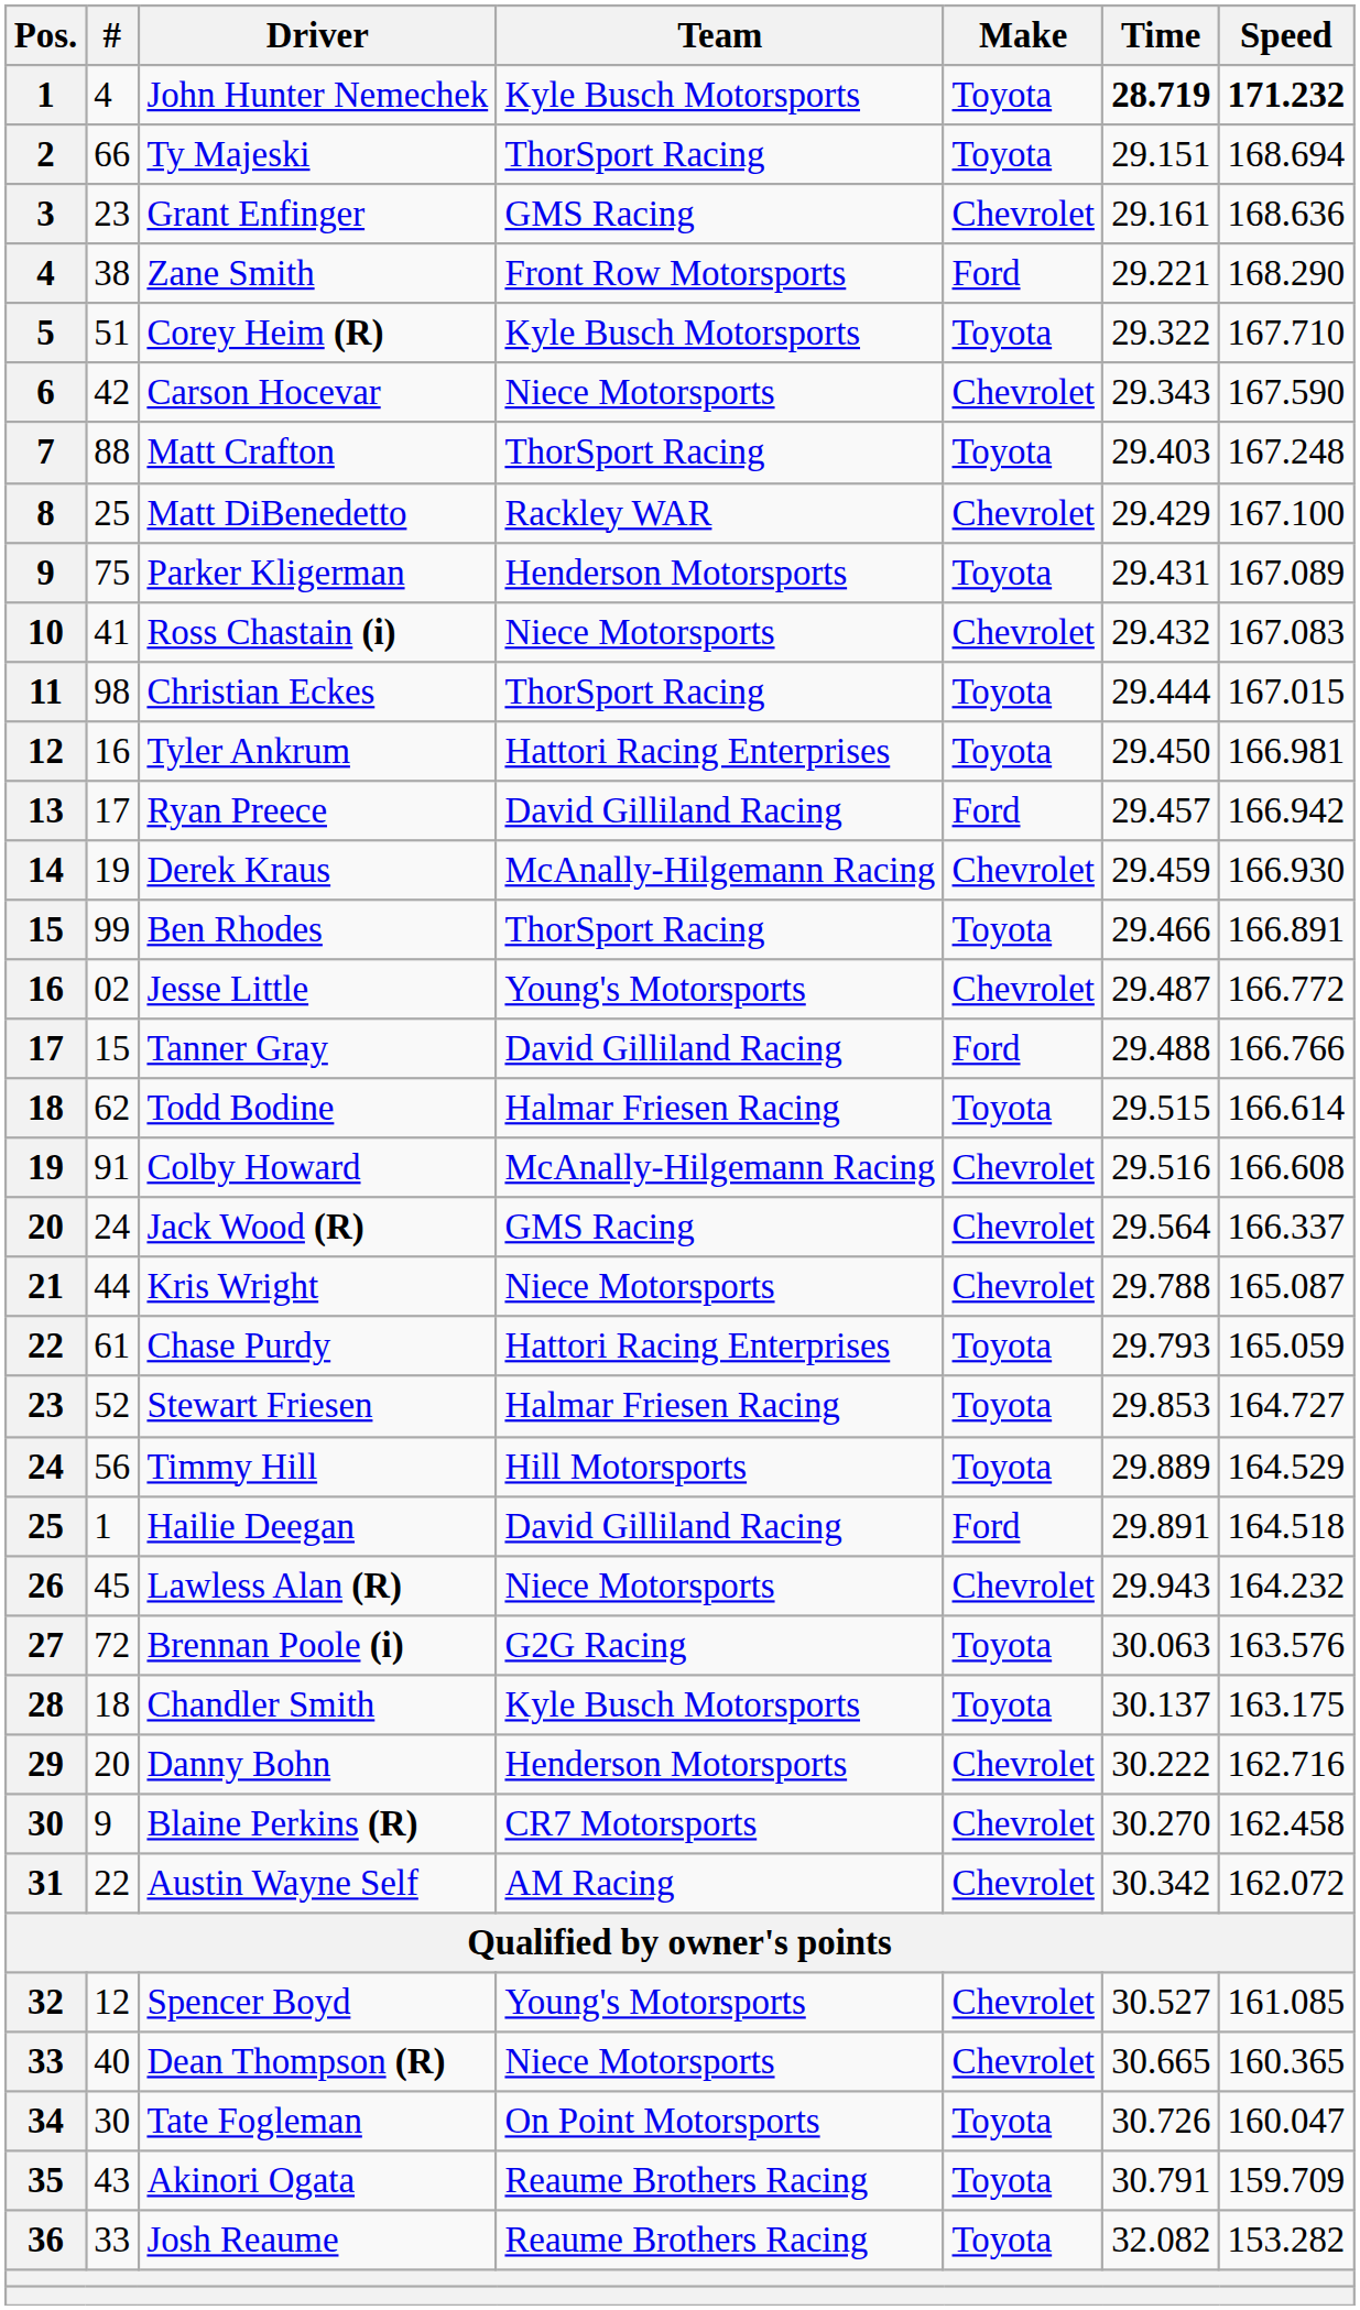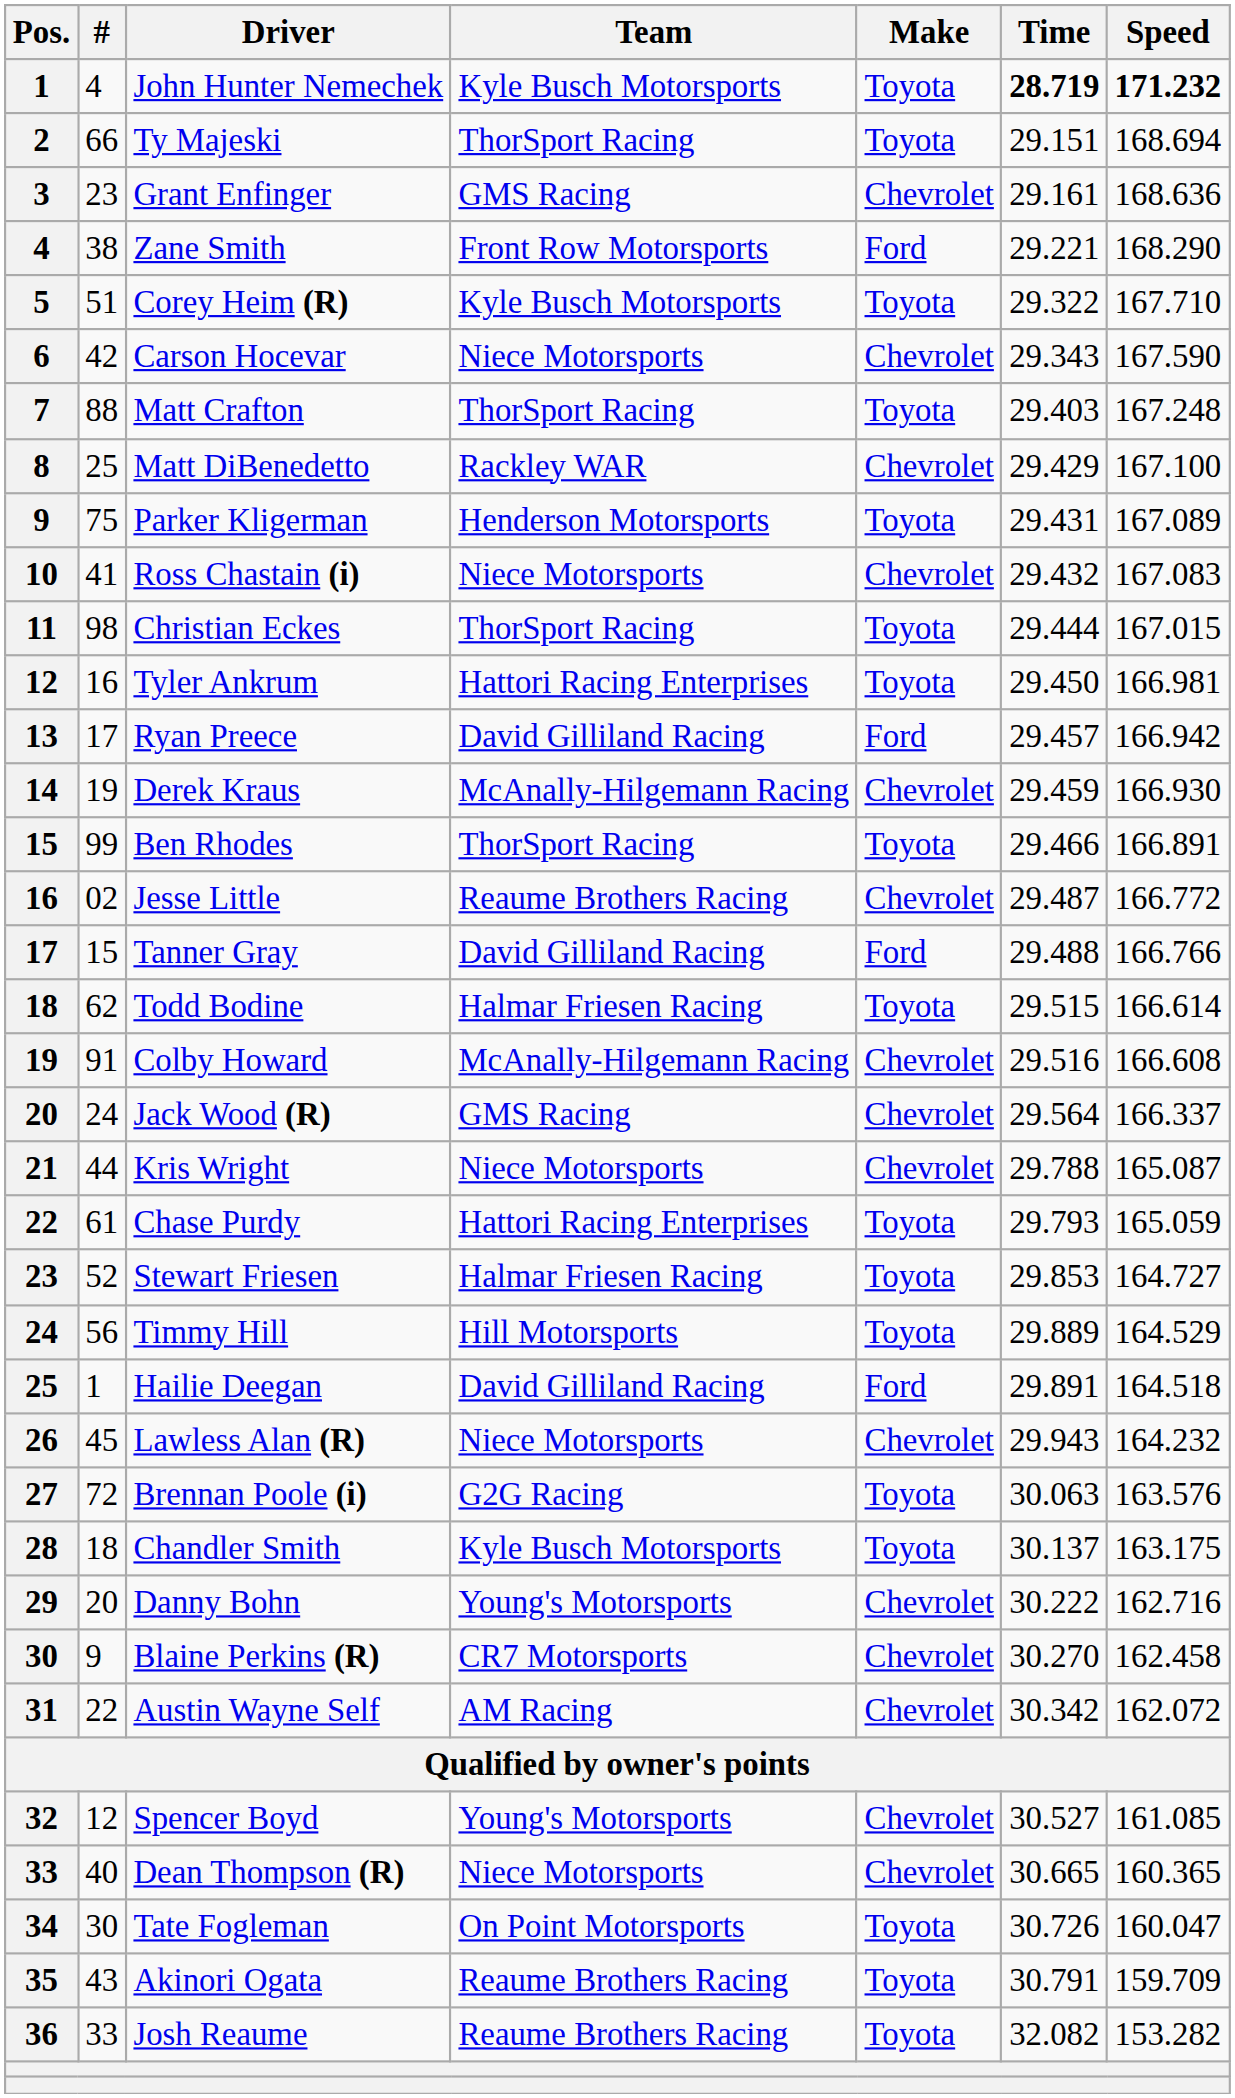 <table class="wikitable" style="font-size:95%">
 <tr>
 <th>Pos.</th>
 <th>#</th>
 <th>Driver</th>
 <th>Team</th>
 <th>Make</th>
 <th>Time</th>
 <th>Speed</th>
 </tr>
 <tr>
 <th>1</th>
 <td>4</td>
 <td><a href='#'>John Hunter Nemechek</a></td>
 <td><a href='#'>Kyle Busch Motorsports</a></td>
 <td><a href='#'>Toyota</a></td>
 <td><strong>28.719</strong></td>
 <td><strong>171.232</strong></td>
 </tr>
 <tr>
 <th>2</th>
 <td>66</td>
 <td><a href='#'>Ty Majeski</a></td>
 <td><a href='#'>ThorSport Racing</a></td>
 <td><a href='#'>Toyota</a></td>
 <td>29.151</td>
 <td>168.694</td>
 </tr>
 <tr>
 <th>3</th>
 <td>23</td>
 <td><a href='#'>Grant Enfinger</a></td>
 <td><a href='#'>GMS Racing</a></td>
 <td><a href='#'>Chevrolet</a></td>
 <td>29.161</td>
 <td>168.636</td>
 </tr>
 <tr>
 <th>4</th>
 <td>38</td>
 <td><a href='#'>Zane Smith</a></td>
 <td><a href='#'>Front Row Motorsports</a></td>
 <td><a href='#'>Ford</a></td>
 <td>29.221</td>
 <td>168.290</td>
 </tr>
 <tr>
 <th>5</th>
 <td>51</td>
 <td><a href='#'>Corey Heim</a> <strong>(R)</strong></td>
 <td><a href='#'>Kyle Busch Motorsports</a></td>
 <td><a href='#'>Toyota</a></td>
 <td>29.322</td>
 <td>167.710</td>
 </tr>
 <tr>
 <th>6</th>
 <td>42</td>
 <td><a href='#'>Carson Hocevar</a></td>
 <td><a href='#'>Niece Motorsports</a></td>
 <td><a href='#'>Chevrolet</a></td>
 <td>29.343</td>
 <td>167.590</td>
 </tr>
 <tr>
 <th>7</th>
 <td>88</td>
 <td><a href='#'>Matt Crafton</a></td>
 <td><a href='#'>ThorSport Racing</a></td>
 <td><a href='#'>Toyota</a></td>
 <td>29.403</td>
 <td>167.248</td>
 </tr>
 <tr>
 <th>8</th>
 <td>25</td>
 <td><a href='#'>Matt DiBenedetto</a></td>
 <td><a href='#'>Rackley WAR</a></td>
 <td><a href='#'>Chevrolet</a></td>
 <td>29.429</td>
 <td>167.100</td>
 </tr>
 <tr>
 <th>9</th>
 <td>75</td>
 <td><a href='#'>Parker Kligerman</a></td>
 <td><a href='#'>Henderson Motorsports</a></td>
 <td><a href='#'>Toyota</a></td>
 <td>29.431</td>
 <td>167.089</td>
 </tr>
 <tr>
 <th>10</th>
 <td>41</td>
 <td><a href='#'>Ross Chastain</a> <strong>(i)</strong></td>
 <td><a href='#'>Niece Motorsports</a></td>
 <td><a href='#'>Chevrolet</a></td>
 <td>29.432</td>
 <td>167.083</td>
 </tr>
 <tr>
 <th>11</th>
 <td>98</td>
 <td><a href='#'>Christian Eckes</a></td>
 <td><a href='#'>ThorSport Racing</a></td>
 <td><a href='#'>Toyota</a></td>
 <td>29.444</td>
 <td>167.015</td>
 </tr>
 <tr>
 <th>12</th>
 <td>16</td>
 <td><a href='#'>Tyler Ankrum</a></td>
 <td><a href='#'>Hattori Racing Enterprises</a></td>
 <td><a href='#'>Toyota</a></td>
 <td>29.450</td>
 <td>166.981</td>
 </tr>
 <tr>
 <th>13</th>
 <td>17</td>
 <td><a href='#'>Ryan Preece</a></td>
 <td><a href='#'>David Gilliland Racing</a></td>
 <td><a href='#'>Ford</a></td>
 <td>29.457</td>
 <td>166.942</td>
 </tr>
 <tr>
 <th>14</th>
 <td>19</td>
 <td><a href='#'>Derek Kraus</a></td>
 <td><a href='#'>McAnally-Hilgemann Racing</a></td>
 <td><a href='#'>Chevrolet</a></td>
 <td>29.459</td>
 <td>166.930</td>
 </tr>
 <tr>
 <th>15</th>
 <td>99</td>
 <td><a href='#'>Ben Rhodes</a></td>
 <td><a href='#'>ThorSport Racing</a></td>
 <td><a href='#'>Toyota</a></td>
 <td>29.466</td>
 <td>166.891</td>
 </tr>
 <tr>
 <th>16</th>
 <td>02</td>
 <td><a href='#'>Jesse Little</a></td>
-<td><a href='#'>Young's Motorsports</a></td>
+<td><a href='#'>Reaume Brothers Racing</a></td>
 <td><a href='#'>Chevrolet</a></td>
 <td>29.487</td>
 <td>166.772</td>
 </tr>
 <tr>
 <th>17</th>
 <td>15</td>
 <td><a href='#'>Tanner Gray</a></td>
 <td><a href='#'>David Gilliland Racing</a></td>
 <td><a href='#'>Ford</a></td>
 <td>29.488</td>
 <td>166.766</td>
 </tr>
 <tr>
 <th>18</th>
 <td>62</td>
 <td><a href='#'>Todd Bodine</a></td>
 <td><a href='#'>Halmar Friesen Racing</a></td>
 <td><a href='#'>Toyota</a></td>
 <td>29.515</td>
 <td>166.614</td>
 </tr>
 <tr>
 <th>19</th>
 <td>91</td>
 <td><a href='#'>Colby Howard</a></td>
 <td><a href='#'>McAnally-Hilgemann Racing</a></td>
 <td><a href='#'>Chevrolet</a></td>
 <td>29.516</td>
 <td>166.608</td>
 </tr>
 <tr>
 <th>20</th>
 <td>24</td>
 <td><a href='#'>Jack Wood</a> <strong>(R)</strong></td>
 <td><a href='#'>GMS Racing</a></td>
 <td><a href='#'>Chevrolet</a></td>
 <td>29.564</td>
 <td>166.337</td>
 </tr>
 <tr>
 <th>21</th>
 <td>44</td>
 <td><a href='#'>Kris Wright</a></td>
 <td><a href='#'>Niece Motorsports</a></td>
 <td><a href='#'>Chevrolet</a></td>
 <td>29.788</td>
 <td>165.087</td>
 </tr>
 <tr>
 <th>22</th>
 <td>61</td>
 <td><a href='#'>Chase Purdy</a></td>
 <td><a href='#'>Hattori Racing Enterprises</a></td>
 <td><a href='#'>Toyota</a></td>
 <td>29.793</td>
 <td>165.059</td>
 </tr>
 <tr>
 <th>23</th>
 <td>52</td>
 <td><a href='#'>Stewart Friesen</a></td>
 <td><a href='#'>Halmar Friesen Racing</a></td>
 <td><a href='#'>Toyota</a></td>
 <td>29.853</td>
 <td>164.727</td>
 </tr>
 <tr>
 <th>24</th>
 <td>56</td>
 <td><a href='#'>Timmy Hill</a></td>
 <td><a href='#'>Hill Motorsports</a></td>
 <td><a href='#'>Toyota</a></td>
 <td>29.889</td>
 <td>164.529</td>
 </tr>
 <tr>
 <th>25</th>
 <td>1</td>
 <td><a href='#'>Hailie Deegan</a></td>
 <td><a href='#'>David Gilliland Racing</a></td>
 <td><a href='#'>Ford</a></td>
 <td>29.891</td>
 <td>164.518</td>
 </tr>
 <tr>
 <th>26</th>
 <td>45</td>
 <td><a href='#'>Lawless Alan</a> <strong>(R)</strong></td>
 <td><a href='#'>Niece Motorsports</a></td>
 <td><a href='#'>Chevrolet</a></td>
 <td>29.943</td>
 <td>164.232</td>
 </tr>
 <tr>
 <th>27</th>
 <td>72</td>
 <td><a href='#'>Brennan Poole</a> <strong>(i)</strong></td>
 <td><a href='#'>G2G Racing</a></td>
 <td><a href='#'>Toyota</a></td>
 <td>30.063</td>
 <td>163.576</td>
 </tr>
 <tr>
 <th>28</th>
 <td>18</td>
 <td><a href='#'>Chandler Smith</a></td>
 <td><a href='#'>Kyle Busch Motorsports</a></td>
 <td><a href='#'>Toyota</a></td>
 <td>30.137</td>
 <td>163.175</td>
 </tr>
 <tr>
 <th>29</th>
 <td>20</td>
 <td><a href='#'>Danny Bohn</a></td>
-<td><a href='#'>Henderson Motorsports</a></td>
+<td><a href='#'>Young's Motorsports</a></td>
 <td><a href='#'>Chevrolet</a></td>
 <td>30.222</td>
 <td>162.716</td>
 </tr>
 <tr>
 <th>30</th>
 <td>9</td>
 <td><a href='#'>Blaine Perkins</a> <strong>(R)</strong></td>
 <td><a href='#'>CR7 Motorsports</a></td>
 <td><a href='#'>Chevrolet</a></td>
 <td>30.270</td>
 <td>162.458</td>
 </tr>
 <tr>
 <th>31</th>
 <td>22</td>
 <td><a href='#'>Austin Wayne Self</a></td>
 <td><a href='#'>AM Racing</a></td>
 <td><a href='#'>Chevrolet</a></td>
 <td>30.342</td>
 <td>162.072</td>
 </tr>
 <tr>
 <th colspan="7">Qualified by owner's points</th>
 </tr>
 <tr>
 <th>32</th>
 <td>12</td>
 <td><a href='#'>Spencer Boyd</a></td>
 <td><a href='#'>Young's Motorsports</a></td>
 <td><a href='#'>Chevrolet</a></td>
 <td>30.527</td>
 <td>161.085</td>
 </tr>
 <tr>
 <th>33</th>
 <td>40</td>
 <td><a href='#'>Dean Thompson</a> <strong>(R)</strong></td>
 <td><a href='#'>Niece Motorsports</a></td>
 <td><a href='#'>Chevrolet</a></td>
 <td>30.665</td>
 <td>160.365</td>
 </tr>
 <tr>
 <th>34</th>
 <td>30</td>
 <td><a href='#'>Tate Fogleman</a></td>
 <td><a href='#'>On Point Motorsports</a></td>
 <td><a href='#'>Toyota</a></td>
 <td>30.726</td>
 <td>160.047</td>
 </tr>
 <tr>
 <th>35</th>
 <td>43</td>
 <td><a href='#'>Akinori Ogata</a></td>
 <td><a href='#'>Reaume Brothers Racing</a></td>
 <td><a href='#'>Toyota</a></td>
 <td>30.791</td>
 <td>159.709</td>
 </tr>
 <tr>
 <th>36</th>
 <td>33</td>
 <td><a href='#'>Josh Reaume</a></td>
 <td><a href='#'>Reaume Brothers Racing</a></td>
 <td><a href='#'>Toyota</a></td>
 <td>32.082</td>
 <td>153.282</td>
 </tr>
 <tr>
 <th colspan="7"></th>
 </tr>
 <tr>
 <th colspan="7"></th>
 </tr>
 </table>
